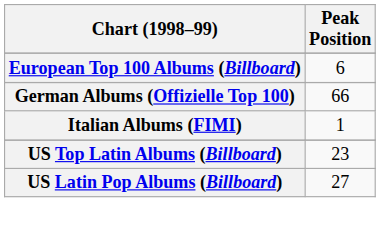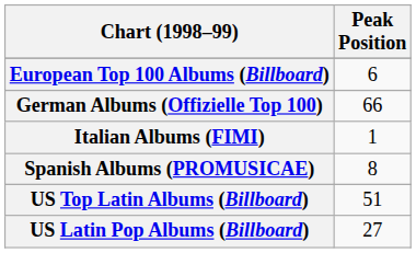 <table class="wikitable sortable plainrowheaders" style="text-align:center;">
 <tr>
 <th>Chart (1998–99)</th>
 <th>Peak<br>Position</th>
 </tr>
 <tr>
 </tr>
 <tr>
 </tr>
 <tr>
 <th scope="row"><a href='#'>European Top 100 Albums</a> (<em><a href='#'>Billboard</a></em>)</th>
 <td>6</td>
 </tr>
 <tr>
 </tr>
 <tr>
 <th scope="row">German Albums (<a href='#'>Offizielle Top 100</a>)</th>
 <td>66</td>
 </tr>
 <tr>
 <th scope="row">Italian Albums (<a href='#'>FIMI</a>)</th>
 <td>1</td>
 </tr>
 <tr>
+<th scope="row">Spanish Albums (<a href='#'>PROMUSICAE</a>)</th>
+<td>8</td>
+</tr>
+<tr>
 </tr>
 <tr>
 </tr>
 <tr>
 <th scope="row">US <a href='#'>Top Latin Albums</a> (<em><a href='#'>Billboard</a></em>)</th>
-<td>23</td>
+<td>51</td>
 </tr>
 <tr>
 <th scope="row">US <a href='#'>Latin Pop Albums</a> (<em><a href='#'>Billboard</a></em>)</th>
 <td>27</td>
 </tr>
 </table>
